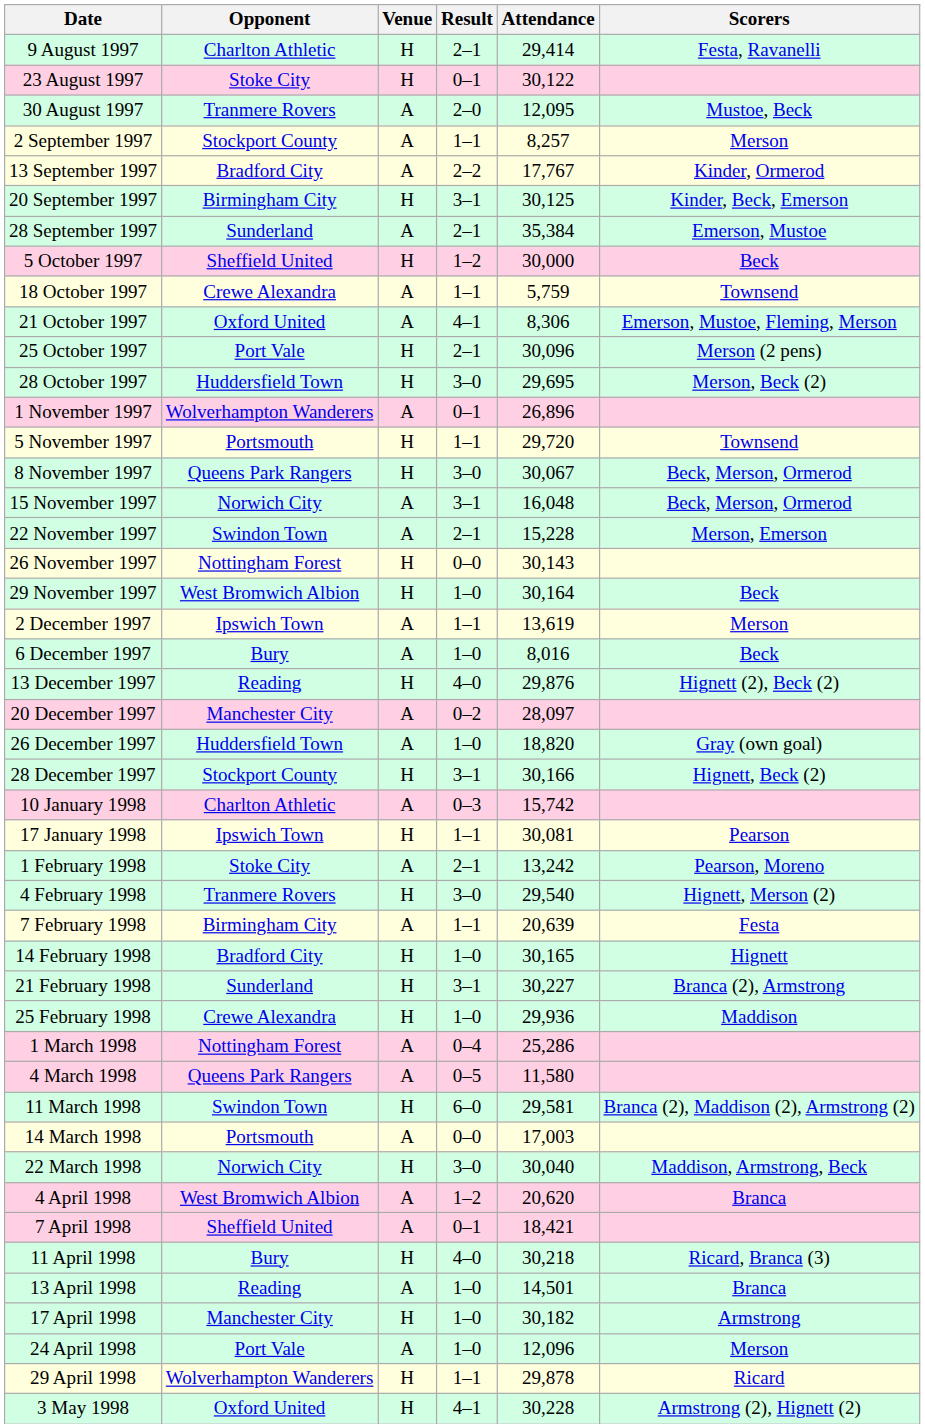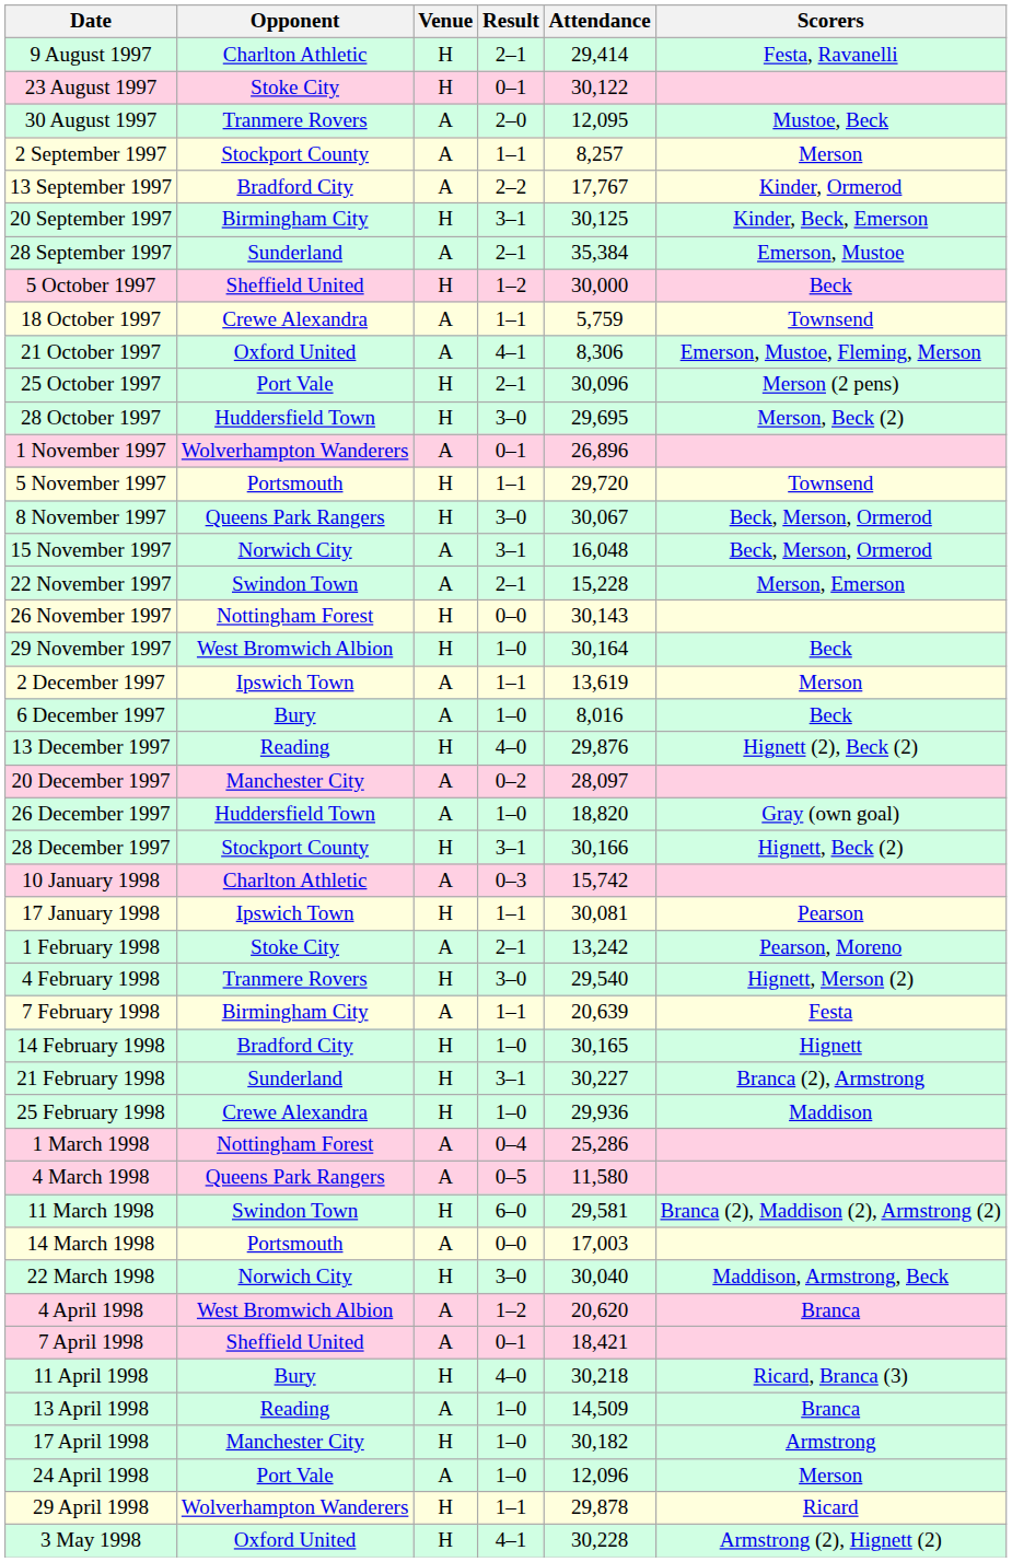 <table class="wikitable sortable" style="font-size:100%; text-align:center">
 <tr>
 <th>Date</th>
 <th>Opponent</th>
 <th>Venue</th>
 <th>Result</th>
 <th>Attendance</th>
 <th>Scorers</th>
 </tr>
 <tr style="background-color: #d0ffe3;">
 <td>9 August 1997</td>
 <td><a href='#'>Charlton Athletic</a></td>
 <td>H</td>
 <td>2–1</td>
 <td>29,414</td>
 <td><a href='#'>Festa</a>, <a href='#'>Ravanelli</a></td>
 </tr>
 <tr style="background-color: #ffd0e3;">
 <td>23 August 1997</td>
 <td><a href='#'>Stoke City</a></td>
 <td>H</td>
 <td>0–1</td>
 <td>30,122</td>
 <td></td>
 </tr>
 <tr style="background-color: #d0ffe3;">
 <td>30 August 1997</td>
 <td><a href='#'>Tranmere Rovers</a></td>
 <td>A</td>
 <td>2–0</td>
 <td>12,095</td>
 <td><a href='#'>Mustoe</a>, <a href='#'>Beck</a></td>
 </tr>
 <tr style="background-color: #ffffdd;">
 <td>2 September 1997</td>
 <td><a href='#'>Stockport County</a></td>
 <td>A</td>
 <td>1–1</td>
 <td>8,257</td>
 <td><a href='#'>Merson</a></td>
 </tr>
 <tr style="background-color: #ffffdd;">
 <td>13 September 1997</td>
 <td><a href='#'>Bradford City</a></td>
 <td>A</td>
 <td>2–2</td>
 <td>17,767</td>
 <td><a href='#'>Kinder</a>, <a href='#'>Ormerod</a></td>
 </tr>
 <tr style="background-color: #d0ffe3;">
 <td>20 September 1997</td>
 <td><a href='#'>Birmingham City</a></td>
 <td>H</td>
 <td>3–1</td>
 <td>30,125</td>
 <td><a href='#'>Kinder</a>, <a href='#'>Beck</a>, <a href='#'>Emerson</a></td>
 </tr>
 <tr style="background-color: #d0ffe3;">
 <td>28 September 1997</td>
 <td><a href='#'>Sunderland</a></td>
 <td>A</td>
 <td>2–1</td>
 <td>35,384</td>
 <td><a href='#'>Emerson</a>, <a href='#'>Mustoe</a></td>
 </tr>
 <tr style="background-color: #ffd0e3;">
 <td>5 October 1997</td>
 <td><a href='#'>Sheffield United</a></td>
 <td>H</td>
 <td>1–2</td>
 <td>30,000</td>
 <td><a href='#'>Beck</a></td>
 </tr>
 <tr style="background-color: #ffffdd;">
 <td>18 October 1997</td>
 <td><a href='#'>Crewe Alexandra</a></td>
 <td>A</td>
 <td>1–1</td>
 <td>5,759</td>
 <td><a href='#'>Townsend</a></td>
 </tr>
 <tr style="background-color: #d0ffe3;">
 <td>21 October 1997</td>
 <td><a href='#'>Oxford United</a></td>
 <td>A</td>
 <td>4–1</td>
 <td>8,306</td>
 <td><a href='#'>Emerson</a>, <a href='#'>Mustoe</a>, <a href='#'>Fleming</a>, <a href='#'>Merson</a></td>
 </tr>
 <tr style="background-color: #d0ffe3;">
 <td>25 October 1997</td>
 <td><a href='#'>Port Vale</a></td>
 <td>H</td>
 <td>2–1</td>
 <td>30,096</td>
 <td><a href='#'>Merson</a> (2 pens)</td>
 </tr>
 <tr style="background-color: #d0ffe3;">
 <td>28 October 1997</td>
 <td><a href='#'>Huddersfield Town</a></td>
 <td>H</td>
 <td>3–0</td>
 <td>29,695</td>
 <td><a href='#'>Merson</a>, <a href='#'>Beck</a> (2)</td>
 </tr>
 <tr style="background-color: #ffd0e3;">
 <td>1 November 1997</td>
 <td><a href='#'>Wolverhampton Wanderers</a></td>
 <td>A</td>
 <td>0–1</td>
 <td>26,896</td>
 <td></td>
 </tr>
 <tr style="background-color: #ffffdd;">
 <td>5 November 1997</td>
 <td><a href='#'>Portsmouth</a></td>
 <td>H</td>
 <td>1–1</td>
 <td>29,720</td>
 <td><a href='#'>Townsend</a></td>
 </tr>
 <tr style="background-color: #d0ffe3;">
 <td>8 November 1997</td>
 <td><a href='#'>Queens Park Rangers</a></td>
 <td>H</td>
 <td>3–0</td>
 <td>30,067</td>
 <td><a href='#'>Beck</a>, <a href='#'>Merson</a>, <a href='#'>Ormerod</a></td>
 </tr>
 <tr style="background-color: #d0ffe3;">
 <td>15 November 1997</td>
 <td><a href='#'>Norwich City</a></td>
 <td>A</td>
 <td>3–1</td>
 <td>16,048</td>
 <td><a href='#'>Beck</a>, <a href='#'>Merson</a>, <a href='#'>Ormerod</a></td>
 </tr>
 <tr style="background-color: #d0ffe3;">
 <td>22 November 1997</td>
 <td><a href='#'>Swindon Town</a></td>
 <td>A</td>
 <td>2–1</td>
 <td>15,228</td>
 <td><a href='#'>Merson</a>, <a href='#'>Emerson</a></td>
 </tr>
 <tr style="background-color: #ffffdd;">
 <td>26 November 1997</td>
 <td><a href='#'>Nottingham Forest</a></td>
 <td>H</td>
 <td>0–0</td>
 <td>30,143</td>
 <td></td>
 </tr>
 <tr style="background-color: #d0ffe3;">
 <td>29 November 1997</td>
 <td><a href='#'>West Bromwich Albion</a></td>
 <td>H</td>
 <td>1–0</td>
 <td>30,164</td>
 <td><a href='#'>Beck</a></td>
 </tr>
 <tr style="background-color: #ffffdd;">
 <td>2 December 1997</td>
 <td><a href='#'>Ipswich Town</a></td>
 <td>A</td>
 <td>1–1</td>
 <td>13,619</td>
 <td><a href='#'>Merson</a></td>
 </tr>
 <tr style="background-color: #d0ffe3;">
 <td>6 December 1997</td>
 <td><a href='#'>Bury</a></td>
 <td>A</td>
 <td>1–0</td>
 <td>8,016</td>
 <td><a href='#'>Beck</a></td>
 </tr>
 <tr style="background-color: #d0ffe3;">
 <td>13 December 1997</td>
 <td><a href='#'>Reading</a></td>
 <td>H</td>
 <td>4–0</td>
 <td>29,876</td>
 <td><a href='#'>Hignett</a> (2), <a href='#'>Beck</a> (2)</td>
 </tr>
 <tr style="background-color: #ffd0e3;">
 <td>20 December 1997</td>
 <td><a href='#'>Manchester City</a></td>
 <td>A</td>
 <td>0–2</td>
 <td>28,097</td>
 <td></td>
 </tr>
 <tr style="background-color: #d0ffe3;">
 <td>26 December 1997</td>
 <td><a href='#'>Huddersfield Town</a></td>
 <td>A</td>
 <td>1–0</td>
 <td>18,820</td>
 <td><a href='#'>Gray</a> (own goal)</td>
 </tr>
 <tr style="background-color: #d0ffe3;">
 <td>28 December 1997</td>
 <td><a href='#'>Stockport County</a></td>
 <td>H</td>
 <td>3–1</td>
 <td>30,166</td>
 <td><a href='#'>Hignett</a>, <a href='#'>Beck</a> (2)</td>
 </tr>
 <tr style="background-color: #ffd0e3;">
 <td>10 January 1998</td>
 <td><a href='#'>Charlton Athletic</a></td>
 <td>A</td>
 <td>0–3</td>
 <td>15,742</td>
 <td></td>
 </tr>
 <tr style="background-color: #ffffdd;">
 <td>17 January 1998</td>
 <td><a href='#'>Ipswich Town</a></td>
 <td>H</td>
 <td>1–1</td>
 <td>30,081</td>
 <td><a href='#'>Pearson</a></td>
 </tr>
 <tr style="background-color: #d0ffe3;">
 <td>1 February 1998</td>
 <td><a href='#'>Stoke City</a></td>
 <td>A</td>
 <td>2–1</td>
 <td>13,242</td>
 <td><a href='#'>Pearson</a>, <a href='#'>Moreno</a></td>
 </tr>
 <tr style="background-color: #d0ffe3;">
 <td>4 February 1998</td>
 <td><a href='#'>Tranmere Rovers</a></td>
 <td>H</td>
 <td>3–0</td>
 <td>29,540</td>
 <td><a href='#'>Hignett</a>, <a href='#'>Merson</a> (2)</td>
 </tr>
 <tr style="background-color: #ffffdd;">
 <td>7 February 1998</td>
 <td><a href='#'>Birmingham City</a></td>
 <td>A</td>
 <td>1–1</td>
 <td>20,639</td>
 <td><a href='#'>Festa</a></td>
 </tr>
 <tr style="background-color: #d0ffe3;">
 <td>14 February 1998</td>
 <td><a href='#'>Bradford City</a></td>
 <td>H</td>
 <td>1–0</td>
 <td>30,165</td>
 <td><a href='#'>Hignett</a></td>
 </tr>
 <tr style="background-color: #d0ffe3;">
 <td>21 February 1998</td>
 <td><a href='#'>Sunderland</a></td>
 <td>H</td>
 <td>3–1</td>
 <td>30,227</td>
 <td><a href='#'>Branca</a> (2), <a href='#'>Armstrong</a></td>
 </tr>
 <tr style="background-color: #d0ffe3;">
 <td>25 February 1998</td>
 <td><a href='#'>Crewe Alexandra</a></td>
 <td>H</td>
 <td>1–0</td>
 <td>29,936</td>
 <td><a href='#'>Maddison</a></td>
 </tr>
 <tr style="background-color: #ffd0e3;">
 <td>1 March 1998</td>
 <td><a href='#'>Nottingham Forest</a></td>
 <td>A</td>
 <td>0–4</td>
 <td>25,286</td>
 <td></td>
 </tr>
 <tr style="background-color: #ffd0e3;">
 <td>4 March 1998</td>
 <td><a href='#'>Queens Park Rangers</a></td>
 <td>A</td>
 <td>0–5</td>
 <td>11,580</td>
 <td></td>
 </tr>
 <tr style="background-color: #d0ffe3;">
 <td>11 March 1998</td>
 <td><a href='#'>Swindon Town</a></td>
 <td>H</td>
 <td>6–0</td>
 <td>29,581</td>
 <td><a href='#'>Branca</a> (2), <a href='#'>Maddison</a> (2), <a href='#'>Armstrong</a> (2)</td>
 </tr>
 <tr style="background-color: #ffffdd;">
 <td>14 March 1998</td>
 <td><a href='#'>Portsmouth</a></td>
 <td>A</td>
 <td>0–0</td>
 <td>17,003</td>
 <td></td>
 </tr>
 <tr style="background-color: #d0ffe3;">
 <td>22 March 1998</td>
 <td><a href='#'>Norwich City</a></td>
 <td>H</td>
 <td>3–0</td>
 <td>30,040</td>
 <td><a href='#'>Maddison</a>, <a href='#'>Armstrong</a>, <a href='#'>Beck</a></td>
 </tr>
 <tr style="background-color: #ffd0e3;">
 <td>4 April 1998</td>
 <td><a href='#'>West Bromwich Albion</a></td>
 <td>A</td>
 <td>1–2</td>
 <td>20,620</td>
 <td><a href='#'>Branca</a></td>
 </tr>
 <tr style="background-color: #ffd0e3;">
 <td>7 April 1998</td>
 <td><a href='#'>Sheffield United</a></td>
 <td>A</td>
 <td>0–1</td>
 <td>18,421</td>
 <td></td>
 </tr>
 <tr style="background-color: #d0ffe3;">
 <td>11 April 1998</td>
 <td><a href='#'>Bury</a></td>
 <td>H</td>
 <td>4–0</td>
 <td>30,218</td>
 <td><a href='#'>Ricard</a>, <a href='#'>Branca</a> (3)</td>
 </tr>
 <tr style="background-color: #d0ffe3;">
 <td>13 April 1998</td>
 <td><a href='#'>Reading</a></td>
 <td>A</td>
 <td>1–0</td>
-<td>14,501</td>
+<td>14,509</td>
 <td><a href='#'>Branca</a></td>
 </tr>
 <tr style="background-color: #d0ffe3;">
 <td>17 April 1998</td>
 <td><a href='#'>Manchester City</a></td>
 <td>H</td>
 <td>1–0</td>
 <td>30,182</td>
 <td><a href='#'>Armstrong</a></td>
 </tr>
 <tr style="background-color: #d0ffe3;">
 <td>24 April 1998</td>
 <td><a href='#'>Port Vale</a></td>
 <td>A</td>
 <td>1–0</td>
 <td>12,096</td>
 <td><a href='#'>Merson</a></td>
 </tr>
 <tr style="background-color: #ffffdd;">
 <td>29 April 1998</td>
 <td><a href='#'>Wolverhampton Wanderers</a></td>
 <td>H</td>
 <td>1–1</td>
 <td>29,878</td>
 <td><a href='#'>Ricard</a></td>
 </tr>
 <tr style="background-color: #d0ffe3;">
 <td>3 May 1998</td>
 <td><a href='#'>Oxford United</a></td>
 <td>H</td>
 <td>4–1</td>
 <td>30,228</td>
 <td><a href='#'>Armstrong</a> (2), <a href='#'>Hignett</a> (2)</td>
 </tr>
 </table>
